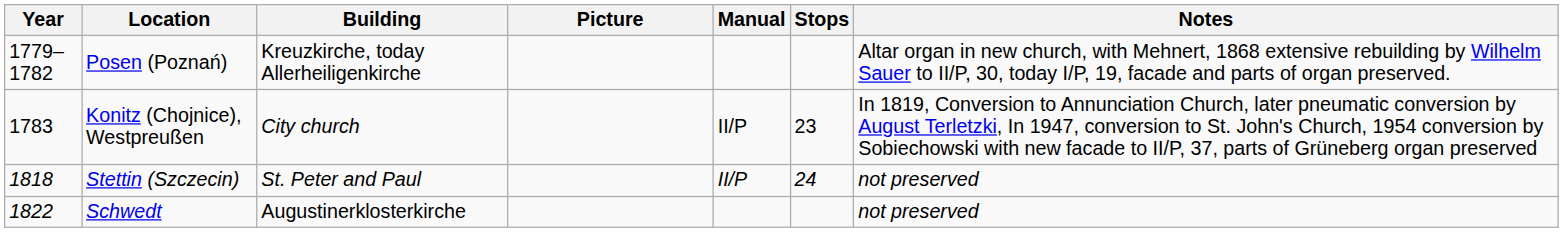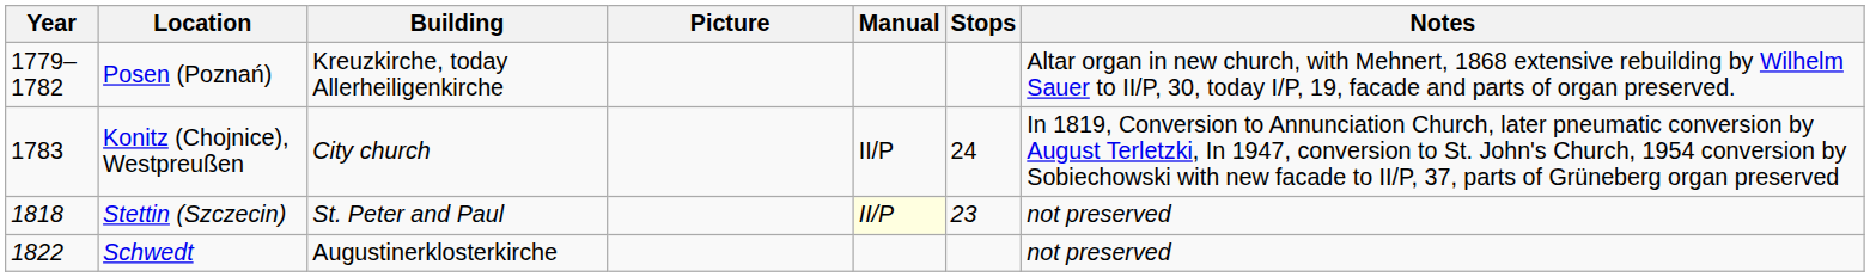 <table class="wikitable sortable" width="100%">
 <tr class="hintergrundfarbe5">
 <th>Year</th>
 <th>Location</th>
 <th>Building</th>
 <th class=unsortable style="width:160px">Picture</th>
 <th>Manual</th>
 <th>Stops</th>
 <th class="unsortable">Notes</th>
 </tr>
 <tr>
 <td>1779–1782</td>
 <td><a href='#'>Posen</a> (Poznań)</td>
 <td>Kreuzkirche, today Allerheiligenkirche</td>
 <td></td>
 <td></td>
 <td></td>
 <td>Altar organ in new church, with Mehnert, 1868 extensive rebuilding by <a href='#'>Wilhelm Sauer</a> to II/P, 30, today I/P, 19, facade and parts of organ preserved.</td>
 </tr>
 <tr>
 <td>1783</td>
 <td><a href='#'>Konitz</a> (Chojnice), Westpreußen</td>
 <td><em>City church</em></td>
 <td></td>
 <td>II/P</td>
-<td>23</td>
+<td>24</td>
 <td>In 1819, Conversion to Annunciation Church, later pneumatic conversion by <a href='#'>August Terletzki</a>, In 1947, conversion to St. John's Church, 1954 conversion by Sobiechowski with new facade to II/P, 37, parts of Grüneberg organ preserved</td>
 </tr>
 <tr>
 <td><em>1818</em></td>
 <td><em><a href='#'>Stettin</a> (Szczecin)</em></td>
 <td><em>St. Peter and Paul</em></td>
 <td></td>
-<td><em>II/P</em></td>
-<td><em>24</em></td>
+<td style="background: lightyellow;"><em>II/P</em></td>
+<td><em>23</em></td>
 <td><em>not preserved</em></td>
 </tr>
 <tr>
 <td><em>1822</em></td>
 <td><em><a href='#'>Schwedt</a></em></td>
 <td>Augustinerklosterkirche</td>
 <td></td>
 <td></td>
 <td></td>
 <td><em>not preserved</em></td>
 </tr>
 </table>
